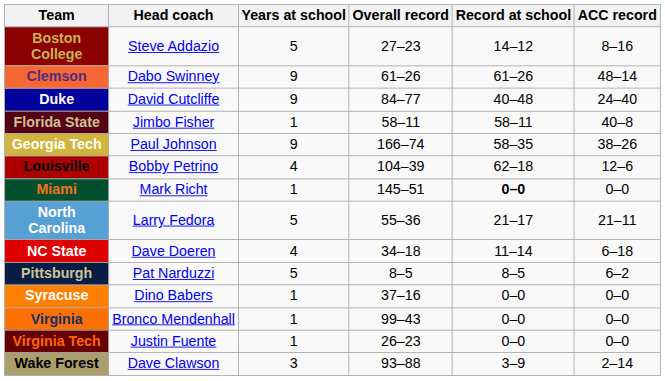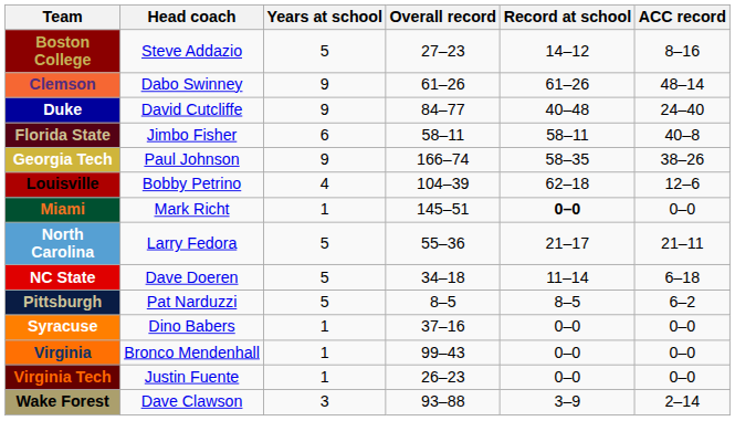 <table class="wikitable sortable" style="text-align: center;">
 <tr>
 <th width="110">Team</th>
 <th>Head coach</th>
 <th>Years at school</th>
 <th>Overall record</th>
 <th>Record at school</th>
 <th>ACC record</th>
 </tr>
 <tr>
 <th style="background:#8B0000; color:#C5B358;">Boston College</th>
 <td><a href='#'>Steve Addazio</a></td>
 <td>5</td>
 <td>27–23</td>
 <td>14–12</td>
 <td>8–16</td>
 </tr>
 <tr>
 <th style="background:#F66733; color:#522D80;">Clemson</th>
 <td><a href='#'>Dabo Swinney</a></td>
 <td>9</td>
 <td>61–26</td>
 <td>61–26</td>
 <td>48–14</td>
 </tr>
 <tr>
 <th style="background:#00009C; color:#FFFFFF;">Duke</th>
 <td><a href='#'>David Cutcliffe</a></td>
 <td>9</td>
 <td>84–77</td>
 <td>40–48</td>
 <td>24–40</td>
 </tr>
 <tr>
 <th style="background:#540115; color:#CDC092;">Florida State</th>
 <td><a href='#'>Jimbo Fisher</a></td>
-<td>1</td>
+<td>6</td>
 <td>58–11</td>
 <td>58–11</td>
 <td>40–8</td>
 </tr>
 <tr>
 <th style="background:#CFB53B; color:#FFFFFF;">Georgia Tech</th>
 <td><a href='#'>Paul Johnson</a></td>
 <td>9</td>
 <td>166–74</td>
 <td>58–35</td>
 <td>38–26</td>
 </tr>
 <tr>
 <th style="background:#AD0000; color:#000000;">Louisville</th>
 <td><a href='#'>Bobby Petrino</a></td>
 <td>4</td>
 <td>104–39</td>
 <td>62–18</td>
 <td>12–6</td>
 </tr>
 <tr>
 <th style="background:#005030; color:#f47321;">Miami</th>
 <td><a href='#'>Mark Richt</a></td>
 <td>1</td>
 <td>145–51</td>
 <td><strong>0–0</strong></td>
 <td>0–0</td>
 </tr>
 <tr>
 <th style="background:#56A0D3; color:#FFFFFF;">North Carolina</th>
 <td><a href='#'>Larry Fedora</a></td>
 <td>5</td>
 <td>55–36</td>
 <td>21–17</td>
 <td>21–11</td>
 </tr>
 <tr>
 <th style="background:#e00000; color:#FFFFFF;">NC State</th>
 <td><a href='#'>Dave Doeren</a></td>
-<td>4</td>
+<td>5</td>
 <td>34–18</td>
 <td>11–14</td>
 <td>6–18</td>
 </tr>
 <tr>
 <th style="background:#091C44; color:#CEC499;">Pittsburgh</th>
 <td><a href='#'>Pat Narduzzi</a></td>
 <td>5</td>
 <td>8–5</td>
 <td>8–5</td>
 <td>6–2</td>
 </tr>
 <tr>
 <th style="background:#FF7F00; color:#ffffff;">Syracuse</th>
 <td><a href='#'>Dino Babers</a></td>
 <td>1</td>
 <td>37–16</td>
 <td>0–0</td>
 <td>0–0</td>
 </tr>
 <tr>
 <th style="background:#ff7003; color:#0d3268;">Virginia</th>
 <td><a href='#'>Bronco Mendenhall</a></td>
 <td>1</td>
 <td>99–43</td>
 <td>0–0</td>
 <td>0–0</td>
 </tr>
 <tr>
 <th style="background:#660000; color:#ff6600;">Virginia Tech</th>
 <td><a href='#'>Justin Fuente</a></td>
 <td>1</td>
 <td>26–23</td>
 <td>0–0</td>
 <td>0–0</td>
 </tr>
 <tr>
 <th style="background:#AB9F6D; color:#000000;">Wake Forest</th>
 <td><a href='#'>Dave Clawson</a></td>
 <td>3</td>
 <td>93–88</td>
 <td>3–9</td>
 <td>2–14</td>
 </tr>
 </table>
